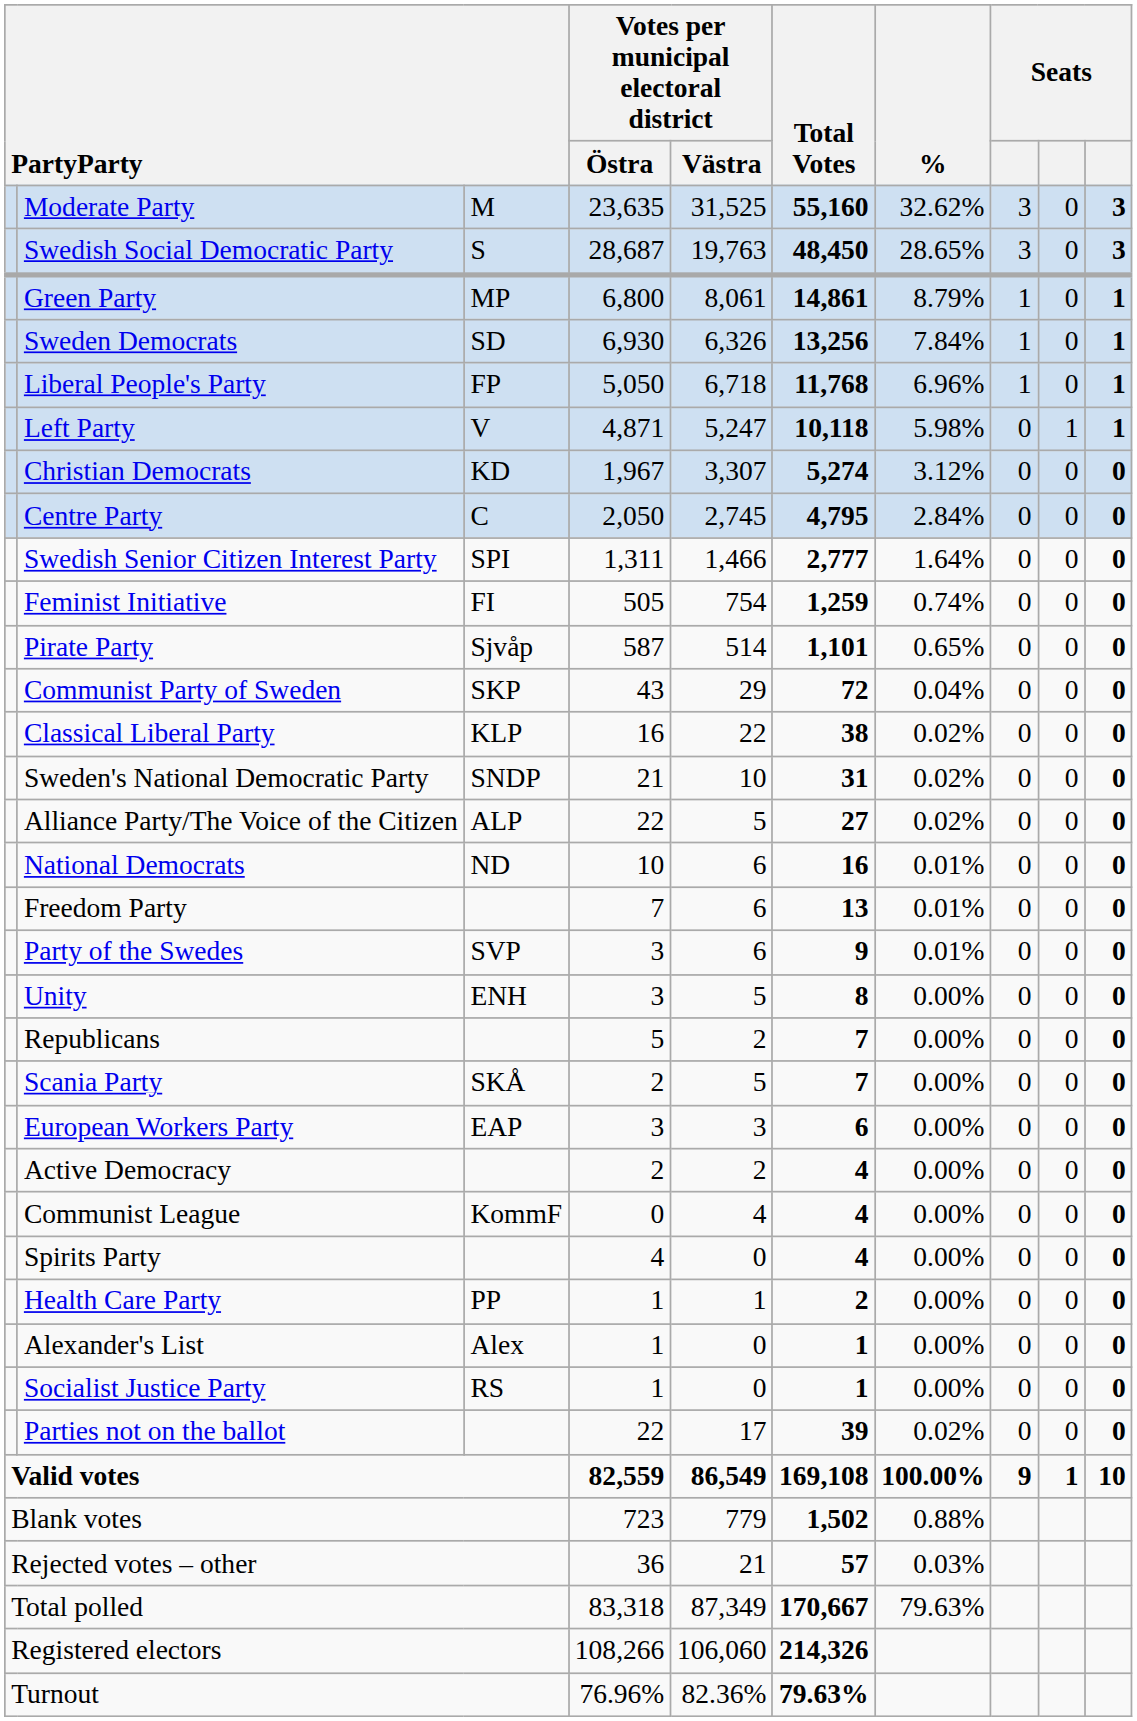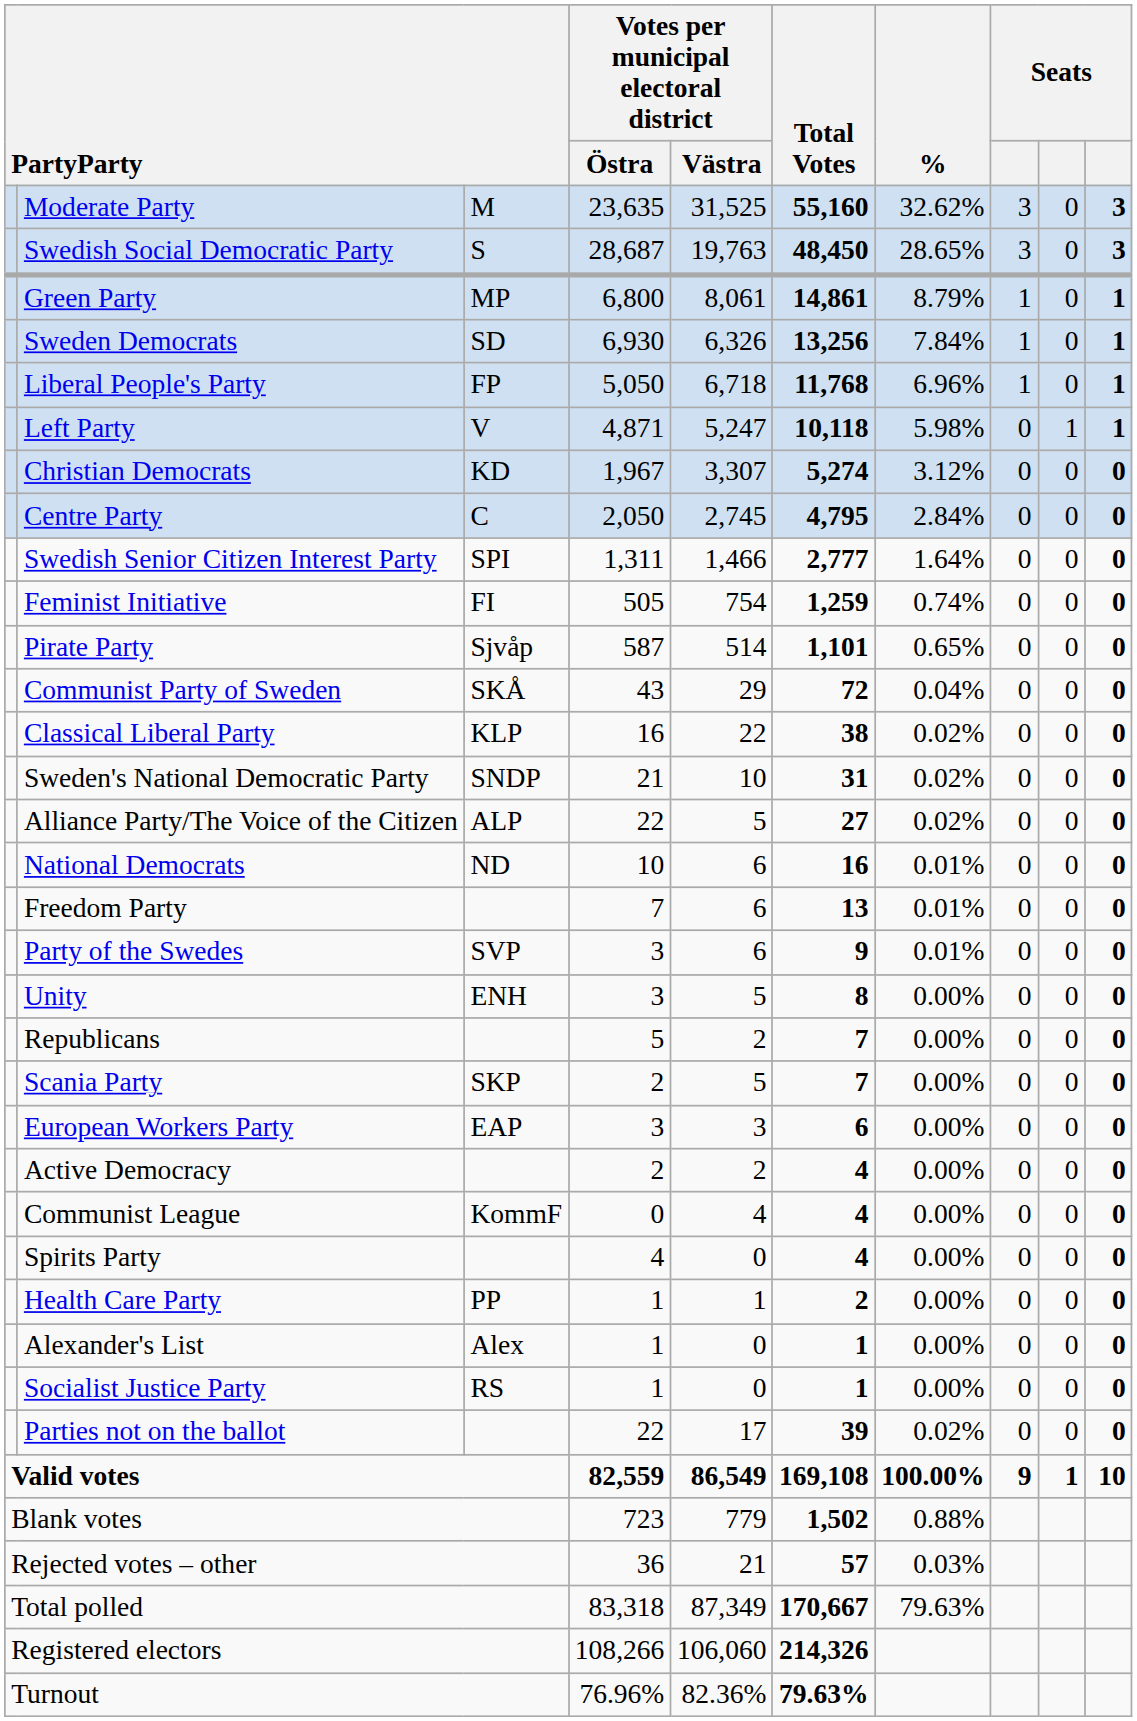 <table class="wikitable" border="1" style="text-align:right;">
 <tr>
 <th style="text-align:left;" valign=bottom rowspan=2 colspan=3>PartyParty</th>
 <th colspan=2>Votes per municipal electoral district</th>
 <th align=center valign=bottom rowspan=2 width="50">Total Votes</th>
 <th align=center valign=bottom rowspan=2 width="50">%</th>
 <th colspan=3>Seats</th>
 </tr>
 <tr>
 <th align=center valign=bottom width="50">Östra</th>
 <th align=center valign=bottom width="50">Västra</th>
 <th align=center valign=bottom width="20"><small></small></th>
 <th align=center valign=bottom width="20"><small><a href='#'></a></small></th>
 <th align=center valign=bottom width="20"><small></small></th>
 </tr>
 <tr style="background:#CEE0F2;">
 <td></td>
 <td align=left><a href='#'>Moderate Party</a></td>
 <td align=left>M</td>
 <td>23,635</td>
 <td>31,525</td>
 <td><strong>55,160</strong></td>
 <td>32.62%</td>
 <td>3</td>
 <td>0</td>
 <td><strong>3</strong></td>
 </tr>
 <tr style="background:#CEE0F2;">
 <td></td>
 <td align=left style="white-space: nowrap;"><a href='#'>Swedish Social Democratic Party</a></td>
 <td align=left>S</td>
 <td>28,687</td>
 <td>19,763</td>
 <td><strong>48,450</strong></td>
 <td>28.65%</td>
 <td>3</td>
 <td>0</td>
 <td><strong>3</strong></td>
 </tr>
 <tr style="background:#CEE0F2; border-top:3px solid darkgray;">
 <td></td>
 <td align=left><a href='#'>Green Party</a></td>
 <td align=left>MP</td>
 <td>6,800</td>
 <td>8,061</td>
 <td><strong>14,861</strong></td>
 <td>8.79%</td>
 <td>1</td>
 <td>0</td>
 <td><strong>1</strong></td>
 </tr>
 <tr style="background:#CEE0F2;">
 <td></td>
 <td align=left><a href='#'>Sweden Democrats</a></td>
 <td align=left>SD</td>
 <td>6,930</td>
 <td>6,326</td>
 <td><strong>13,256</strong></td>
 <td>7.84%</td>
 <td>1</td>
 <td>0</td>
 <td><strong>1</strong></td>
 </tr>
 <tr style="background:#CEE0F2;">
 <td></td>
 <td align=left><a href='#'>Liberal People's Party</a></td>
 <td align=left>FP</td>
 <td>5,050</td>
 <td>6,718</td>
 <td><strong>11,768</strong></td>
 <td>6.96%</td>
 <td>1</td>
 <td>0</td>
 <td><strong>1</strong></td>
 </tr>
 <tr style="background:#CEE0F2;">
 <td></td>
 <td align=left><a href='#'>Left Party</a></td>
 <td align=left>V</td>
 <td>4,871</td>
 <td>5,247</td>
 <td><strong>10,118</strong></td>
 <td>5.98%</td>
 <td>0</td>
 <td>1</td>
 <td><strong>1</strong></td>
 </tr>
 <tr style="background:#CEE0F2;">
 <td></td>
 <td align=left><a href='#'>Christian Democrats</a></td>
 <td align=left>KD</td>
 <td>1,967</td>
 <td>3,307</td>
 <td><strong>5,274</strong></td>
 <td>3.12%</td>
 <td>0</td>
 <td>0</td>
 <td><strong>0</strong></td>
 </tr>
 <tr style="background:#CEE0F2;">
 <td></td>
 <td align=left><a href='#'>Centre Party</a></td>
 <td align=left>C</td>
 <td>2,050</td>
 <td>2,745</td>
 <td><strong>4,795</strong></td>
 <td>2.84%</td>
 <td>0</td>
 <td>0</td>
 <td><strong>0</strong></td>
 </tr>
 <tr>
 <td></td>
 <td align=left><a href='#'>Swedish Senior Citizen Interest Party</a></td>
 <td align=left>SPI</td>
 <td>1,311</td>
 <td>1,466</td>
 <td><strong>2,777</strong></td>
 <td>1.64%</td>
 <td>0</td>
 <td>0</td>
 <td><strong>0</strong></td>
 </tr>
 <tr>
 <td></td>
 <td align=left><a href='#'>Feminist Initiative</a></td>
 <td align=left>FI</td>
 <td>505</td>
 <td>754</td>
 <td><strong>1,259</strong></td>
 <td>0.74%</td>
 <td>0</td>
 <td>0</td>
 <td><strong>0</strong></td>
 </tr>
 <tr>
 <td></td>
 <td align=left><a href='#'>Pirate Party</a></td>
 <td align=left>Sjvåp</td>
 <td>587</td>
 <td>514</td>
 <td><strong>1,101</strong></td>
 <td>0.65%</td>
 <td>0</td>
 <td>0</td>
 <td><strong>0</strong></td>
 </tr>
 <tr>
 <td></td>
 <td align=left><a href='#'>Communist Party of Sweden</a></td>
-<td align=left>SKP</td>
+<td align=left>SKÅ</td>
 <td>43</td>
 <td>29</td>
 <td><strong>72</strong></td>
 <td>0.04%</td>
 <td>0</td>
 <td>0</td>
 <td><strong>0</strong></td>
 </tr>
 <tr>
 <td></td>
 <td align=left><a href='#'>Classical Liberal Party</a></td>
 <td align=left>KLP</td>
 <td>16</td>
 <td>22</td>
 <td><strong>38</strong></td>
 <td>0.02%</td>
 <td>0</td>
 <td>0</td>
 <td><strong>0</strong></td>
 </tr>
 <tr>
 <td></td>
 <td align=left>Sweden's National Democratic Party</td>
 <td align=left>SNDP</td>
 <td>21</td>
 <td>10</td>
 <td><strong>31</strong></td>
 <td>0.02%</td>
 <td>0</td>
 <td>0</td>
 <td><strong>0</strong></td>
 </tr>
 <tr>
 <td></td>
 <td align=left>Alliance Party/The Voice of the Citizen</td>
 <td align=left>ALP</td>
 <td>22</td>
 <td>5</td>
 <td><strong>27</strong></td>
 <td>0.02%</td>
 <td>0</td>
 <td>0</td>
 <td><strong>0</strong></td>
 </tr>
 <tr>
 <td></td>
 <td align=left><a href='#'>National Democrats</a></td>
 <td align=left>ND</td>
 <td>10</td>
 <td>6</td>
 <td><strong>16</strong></td>
 <td>0.01%</td>
 <td>0</td>
 <td>0</td>
 <td><strong>0</strong></td>
 </tr>
 <tr>
 <td></td>
 <td align=left>Freedom Party</td>
 <td></td>
 <td>7</td>
 <td>6</td>
 <td><strong>13</strong></td>
 <td>0.01%</td>
 <td>0</td>
 <td>0</td>
 <td><strong>0</strong></td>
 </tr>
 <tr>
 <td></td>
 <td align=left><a href='#'>Party of the Swedes</a></td>
 <td align=left>SVP</td>
 <td>3</td>
 <td>6</td>
 <td><strong>9</strong></td>
 <td>0.01%</td>
 <td>0</td>
 <td>0</td>
 <td><strong>0</strong></td>
 </tr>
 <tr>
 <td></td>
 <td align=left><a href='#'>Unity</a></td>
 <td align=left>ENH</td>
 <td>3</td>
 <td>5</td>
 <td><strong>8</strong></td>
 <td>0.00%</td>
 <td>0</td>
 <td>0</td>
 <td><strong>0</strong></td>
 </tr>
 <tr>
 <td></td>
 <td align=left>Republicans</td>
 <td></td>
 <td>5</td>
 <td>2</td>
 <td><strong>7</strong></td>
 <td>0.00%</td>
 <td>0</td>
 <td>0</td>
 <td><strong>0</strong></td>
 </tr>
 <tr>
 <td></td>
 <td align=left><a href='#'>Scania Party</a></td>
-<td align=left>SKÅ</td>
+<td align=left>SKP</td>
 <td>2</td>
 <td>5</td>
 <td><strong>7</strong></td>
 <td>0.00%</td>
 <td>0</td>
 <td>0</td>
 <td><strong>0</strong></td>
 </tr>
 <tr>
 <td></td>
 <td align=left><a href='#'>European Workers Party</a></td>
 <td align=left>EAP</td>
 <td>3</td>
 <td>3</td>
 <td><strong>6</strong></td>
 <td>0.00%</td>
 <td>0</td>
 <td>0</td>
 <td><strong>0</strong></td>
 </tr>
 <tr>
 <td></td>
 <td align=left>Active Democracy</td>
 <td></td>
 <td>2</td>
 <td>2</td>
 <td><strong>4</strong></td>
 <td>0.00%</td>
 <td>0</td>
 <td>0</td>
 <td><strong>0</strong></td>
 </tr>
 <tr>
 <td></td>
 <td align=left>Communist League</td>
 <td align=left>KommF</td>
 <td>0</td>
 <td>4</td>
 <td><strong>4</strong></td>
 <td>0.00%</td>
 <td>0</td>
 <td>0</td>
 <td><strong>0</strong></td>
 </tr>
 <tr>
 <td></td>
 <td align=left>Spirits Party</td>
 <td></td>
 <td>4</td>
 <td>0</td>
 <td><strong>4</strong></td>
 <td>0.00%</td>
 <td>0</td>
 <td>0</td>
 <td><strong>0</strong></td>
 </tr>
 <tr>
 <td></td>
 <td align=left><a href='#'>Health Care Party</a></td>
 <td align=left>PP</td>
 <td>1</td>
 <td>1</td>
 <td><strong>2</strong></td>
 <td>0.00%</td>
 <td>0</td>
 <td>0</td>
 <td><strong>0</strong></td>
 </tr>
 <tr>
 <td></td>
 <td align=left>Alexander's List</td>
 <td align=left>Alex</td>
 <td>1</td>
 <td>0</td>
 <td><strong>1</strong></td>
 <td>0.00%</td>
 <td>0</td>
 <td>0</td>
 <td><strong>0</strong></td>
 </tr>
 <tr>
 <td></td>
 <td align=left><a href='#'>Socialist Justice Party</a></td>
 <td align=left>RS</td>
 <td>1</td>
 <td>0</td>
 <td><strong>1</strong></td>
 <td>0.00%</td>
 <td>0</td>
 <td>0</td>
 <td><strong>0</strong></td>
 </tr>
 <tr>
 <td></td>
 <td align=left><a href='#'>Parties not on the ballot</a></td>
 <td></td>
 <td>22</td>
 <td>17</td>
 <td><strong>39</strong></td>
 <td>0.02%</td>
 <td>0</td>
 <td>0</td>
 <td><strong>0</strong></td>
 </tr>
 <tr style="font-weight:bold">
 <td align=left colspan=3>Valid votes</td>
 <td>82,559</td>
 <td>86,549</td>
 <td>169,108</td>
 <td>100.00%</td>
 <td>9</td>
 <td>1</td>
 <td>10</td>
 </tr>
 <tr>
 <td align=left colspan=3>Blank votes</td>
 <td>723</td>
 <td>779</td>
 <td><strong>1,502</strong></td>
 <td>0.88%</td>
 <td></td>
 <td></td>
 <td></td>
 </tr>
 <tr>
 <td align=left colspan=3>Rejected votes – other</td>
 <td>36</td>
 <td>21</td>
 <td><strong>57</strong></td>
 <td>0.03%</td>
 <td></td>
 <td></td>
 <td></td>
 </tr>
 <tr>
 <td align=left colspan=3>Total polled</td>
 <td>83,318</td>
 <td>87,349</td>
 <td><strong>170,667</strong></td>
 <td>79.63%</td>
 <td></td>
 <td></td>
 <td></td>
 </tr>
 <tr>
 <td align=left colspan=3>Registered electors</td>
 <td>108,266</td>
 <td>106,060</td>
 <td><strong>214,326</strong></td>
 <td></td>
 <td></td>
 <td></td>
 <td></td>
 </tr>
 <tr>
 <td align=left colspan=3>Turnout</td>
 <td>76.96%</td>
 <td>82.36%</td>
 <td><strong>79.63%</strong></td>
 <td></td>
 <td></td>
 <td></td>
 <td></td>
 </tr>
 </table>
